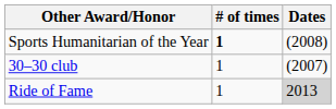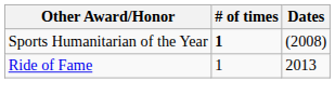 <table class="wikitable">
 <tr>
 <th>Other Award/Honor</th>
 <th># of times</th>
 <th>Dates</th>
 </tr>
 <tr>
 <td>Sports Humanitarian of the Year</td>
 <td><strong>1</strong></td>
 <td>(2008)</td>
 </tr>
 <tr>
-<td><a href='#'>30–30 club</a></td>
-<td>1</td>
-<td>(2007)</td>
-</tr>
-<tr>
 <td><a href='#'>Ride of Fame</a></td>
 <td>1</td>
-<td style="background: lightgrey;">2013</td>
+<td>2013</td>
 </tr>
 </table>
